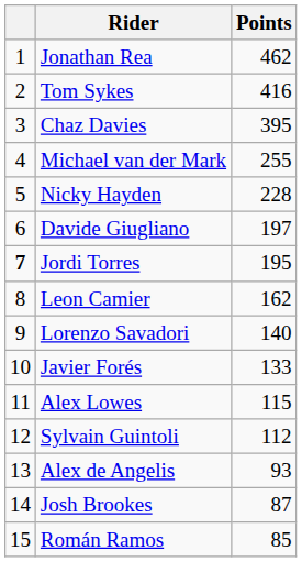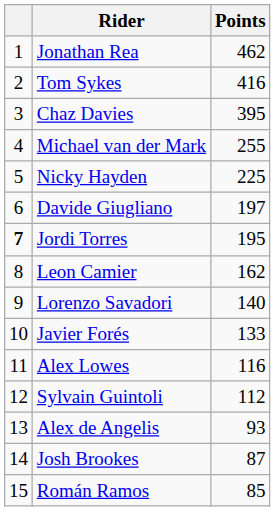 <table class="wikitable" style="font-size: 95%;">
 <tr>
 <th></th>
 <th>Rider</th>
 <th>Points</th>
 </tr>
 <tr>
 <td align=center>1</td>
 <td> <a href='#'>Jonathan Rea</a></td>
 <td align=right>462</td>
 </tr>
 <tr>
 <td align=center>2</td>
 <td> <a href='#'>Tom Sykes</a></td>
 <td align=right>416</td>
 </tr>
 <tr>
 <td align=center>3</td>
 <td> <a href='#'>Chaz Davies</a></td>
 <td align=right>395</td>
 </tr>
 <tr>
 <td align=center>4</td>
 <td> <a href='#'>Michael van der Mark</a></td>
 <td align=right>255</td>
 </tr>
 <tr>
 <td align=center>5</td>
 <td> <a href='#'>Nicky Hayden</a></td>
-<td align=right>228</td>
+<td align=right>225</td>
 </tr>
 <tr>
 <td align=center>6</td>
 <td> <a href='#'>Davide Giugliano</a></td>
 <td align=right>197</td>
 </tr>
 <tr>
 <td align=center><strong>7</strong></td>
 <td> <a href='#'>Jordi Torres</a></td>
 <td align=right>195</td>
 </tr>
 <tr>
 <td align=center>8</td>
 <td> <a href='#'>Leon Camier</a></td>
 <td align=right>162</td>
 </tr>
 <tr>
 <td align=center>9</td>
 <td> <a href='#'>Lorenzo Savadori</a></td>
 <td align=right>140</td>
 </tr>
 <tr>
 <td align=center>10</td>
 <td> <a href='#'>Javier Forés</a></td>
 <td align=right>133</td>
 </tr>
 <tr>
 <td align=center>11</td>
 <td> <a href='#'>Alex Lowes</a></td>
-<td align=right>115</td>
+<td align=right>116</td>
 </tr>
 <tr>
 <td align=center>12</td>
 <td> <a href='#'>Sylvain Guintoli</a></td>
 <td align=right>112</td>
 </tr>
 <tr>
 <td align=center>13</td>
 <td> <a href='#'>Alex de Angelis</a></td>
 <td align=right>93</td>
 </tr>
 <tr>
 <td align=center>14</td>
 <td> <a href='#'>Josh Brookes</a></td>
 <td align=right>87</td>
 </tr>
 <tr>
 <td align=center>15</td>
 <td> <a href='#'>Román Ramos</a></td>
 <td align=right>85</td>
 </tr>
 </table>
